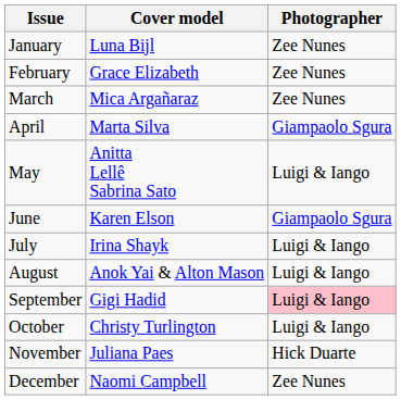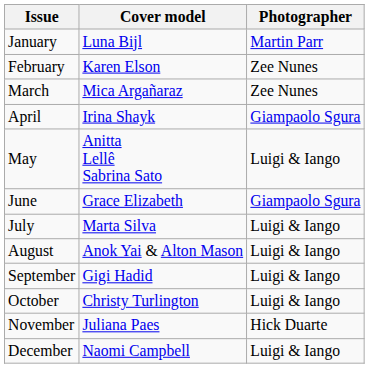 <table class="wikitable">
 <tr>
 <th>Issue</th>
 <th>Cover model</th>
 <th>Photographer</th>
 </tr>
 <tr>
 <td>January</td>
 <td><a href='#'>Luna Bijl</a></td>
-<td>Zee Nunes</td>
+<td><a href='#'>Martin Parr</a></td>
 </tr>
 <tr>
 <td>February</td>
-<td><a href='#'>Grace Elizabeth</a></td>
+<td><a href='#'>Karen Elson</a></td>
 <td>Zee Nunes</td>
 </tr>
 <tr>
 <td>March</td>
 <td><a href='#'>Mica Argañaraz</a></td>
 <td>Zee Nunes</td>
 </tr>
 <tr>
 <td>April</td>
-<td><a href='#'>Marta Silva</a></td>
+<td><a href='#'>Irina Shayk</a></td>
 <td><a href='#'>Giampaolo Sgura</a></td>
 </tr>
 <tr>
 <td>May</td>
 <td><a href='#'>Anitta</a><br><a href='#'>Lellê</a><br><a href='#'>Sabrina Sato</a></td>
 <td>Luigi & Iango</td>
 </tr>
 <tr>
 <td>June</td>
-<td><a href='#'>Karen Elson</a></td>
+<td><a href='#'>Grace Elizabeth</a></td>
 <td><a href='#'>Giampaolo Sgura</a></td>
 </tr>
 <tr>
 <td>July</td>
-<td><a href='#'>Irina Shayk</a></td>
+<td><a href='#'>Marta Silva</a></td>
 <td>Luigi & Iango</td>
 </tr>
 <tr>
 <td>August</td>
 <td><a href='#'>Anok Yai</a> & <a href='#'>Alton Mason</a></td>
 <td>Luigi & Iango</td>
 </tr>
 <tr>
 <td>September</td>
 <td><a href='#'>Gigi Hadid</a></td>
-<td style="background: pink;">Luigi & Iango</td>
+<td>Luigi & Iango</td>
 </tr>
 <tr>
 <td>October</td>
 <td><a href='#'>Christy Turlington</a></td>
 <td>Luigi & Iango</td>
 </tr>
 <tr>
 <td>November</td>
 <td><a href='#'>Juliana Paes</a></td>
 <td>Hick Duarte</td>
 </tr>
 <tr>
 <td>December</td>
 <td><a href='#'>Naomi Campbell</a></td>
-<td>Zee Nunes</td>
+<td>Luigi & Iango</td>
 </tr>
 </table>
